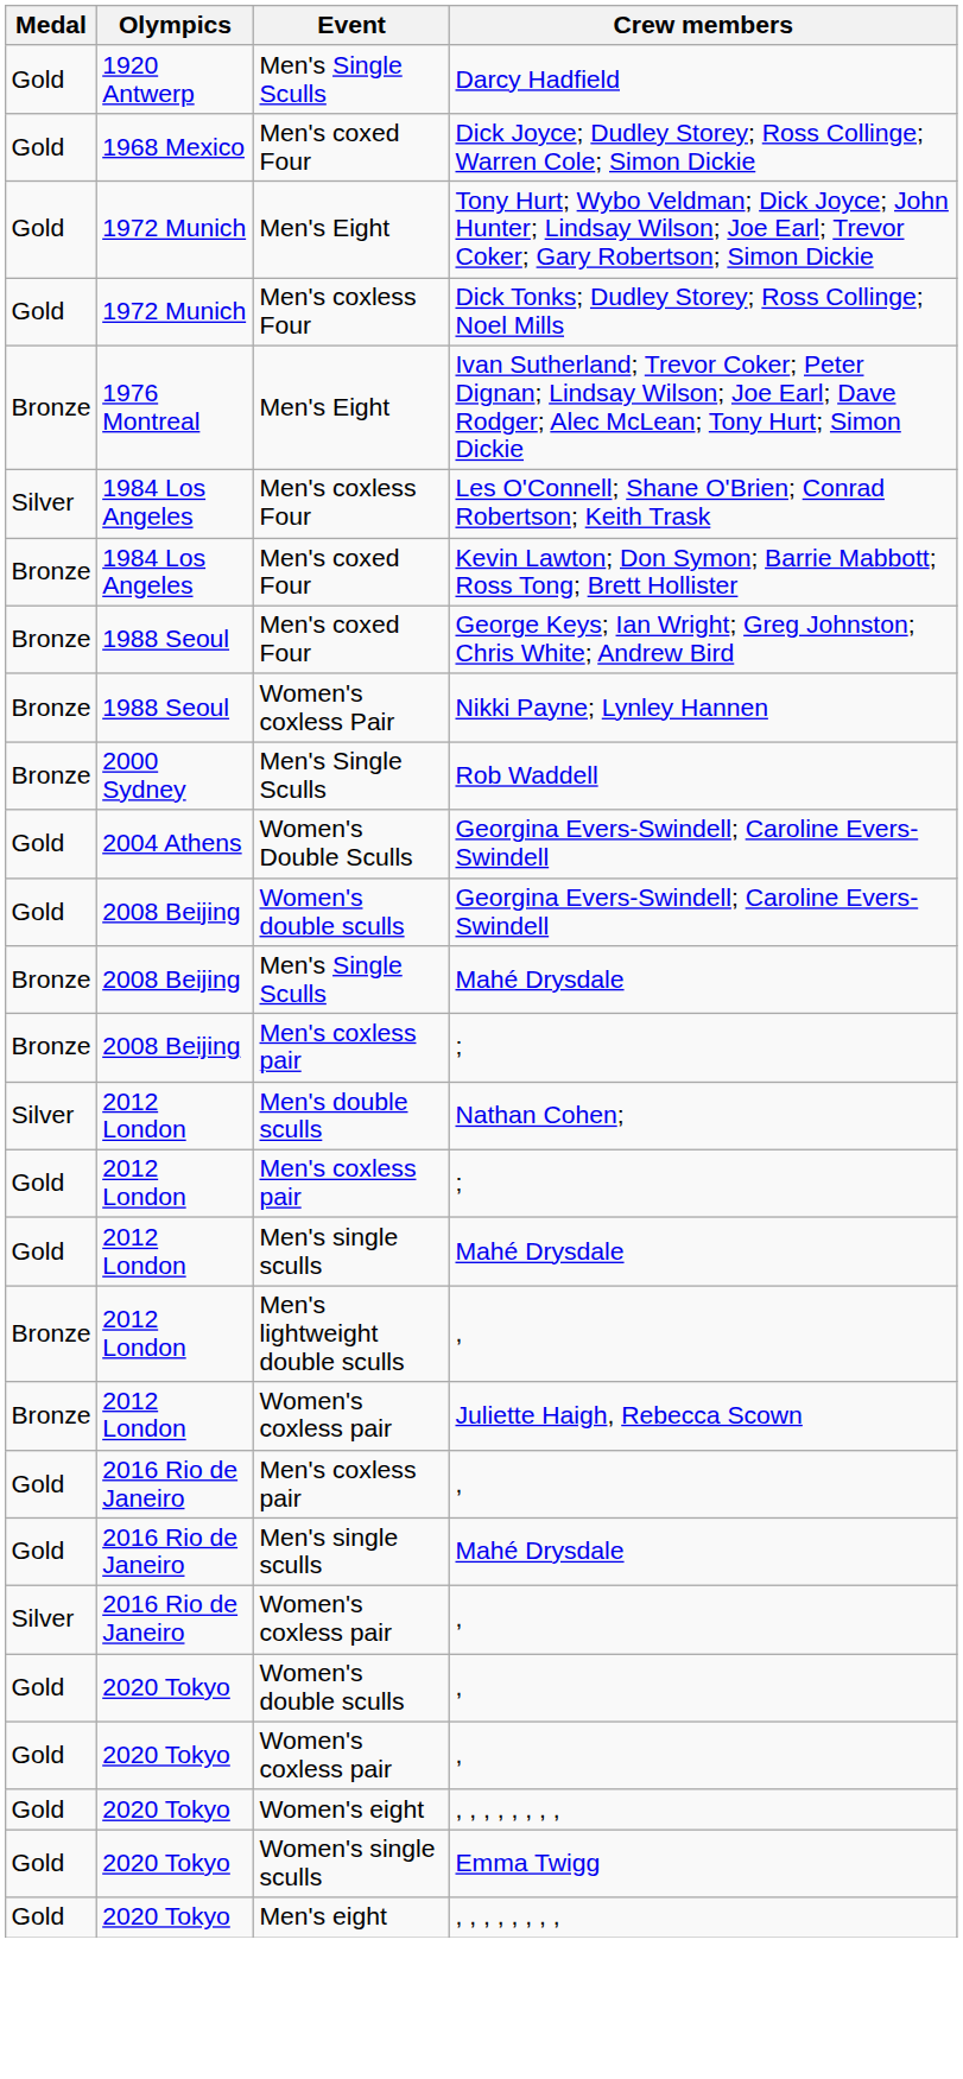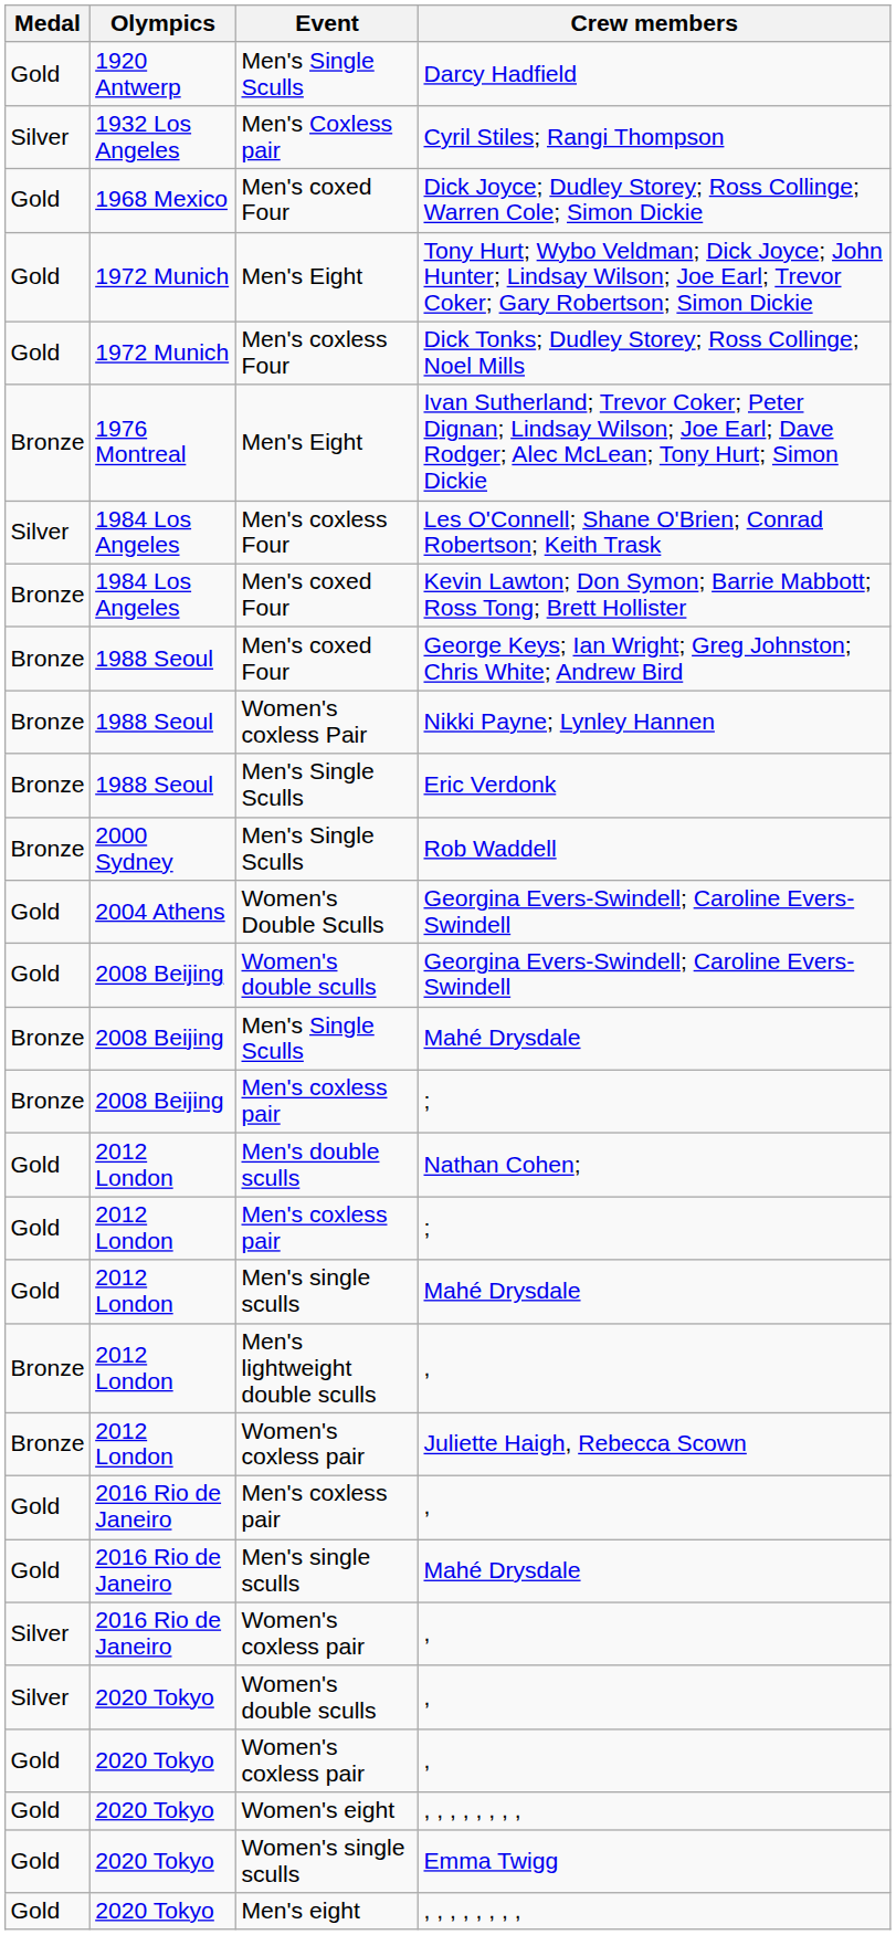 <table class="wikitable">
 <tr>
 <th>Medal</th>
 <th>Olympics</th>
 <th>Event</th>
 <th>Crew members</th>
 </tr>
 <tr>
 <td>Gold</td>
 <td><a href='#'>1920 Antwerp</a></td>
 <td>Men's <a href='#'>Single Sculls</a></td>
 <td><a href='#'>Darcy Hadfield</a></td>
+</tr>
+<tr>
+<td>Silver</td>
+<td><a href='#'>1932 Los Angeles</a></td>
+<td>Men's <a href='#'>Coxless pair</a></td>
+<td><a href='#'>Cyril Stiles</a>; <a href='#'>Rangi Thompson</a></td>
 </tr>
 <tr>
 <td>Gold</td>
 <td><a href='#'>1968 Mexico</a></td>
 <td>Men's coxed Four</td>
 <td><a href='#'>Dick Joyce</a>; <a href='#'>Dudley Storey</a>; <a href='#'>Ross Collinge</a>; <a href='#'>Warren Cole</a>; <a href='#'>Simon Dickie</a></td>
 </tr>
 <tr>
 <td>Gold</td>
 <td><a href='#'>1972 Munich</a></td>
 <td>Men's Eight</td>
 <td><a href='#'>Tony Hurt</a>; <a href='#'>Wybo Veldman</a>; <a href='#'>Dick Joyce</a>; <a href='#'>John Hunter</a>; <a href='#'>Lindsay Wilson</a>; <a href='#'>Joe Earl</a>; <a href='#'>Trevor Coker</a>; <a href='#'>Gary Robertson</a>; <a href='#'>Simon Dickie</a></td>
 </tr>
 <tr>
 <td>Gold</td>
 <td><a href='#'>1972 Munich</a></td>
 <td>Men's coxless Four</td>
 <td><a href='#'>Dick Tonks</a>; <a href='#'>Dudley Storey</a>; <a href='#'>Ross Collinge</a>; <a href='#'>Noel Mills</a></td>
 </tr>
 <tr>
 <td>Bronze</td>
 <td><a href='#'>1976 Montreal</a></td>
 <td>Men's Eight</td>
 <td><a href='#'>Ivan Sutherland</a>; <a href='#'>Trevor Coker</a>; <a href='#'>Peter Dignan</a>; <a href='#'>Lindsay Wilson</a>; <a href='#'>Joe Earl</a>; <a href='#'>Dave Rodger</a>; <a href='#'>Alec McLean</a>; <a href='#'>Tony Hurt</a>; <a href='#'>Simon Dickie</a></td>
 </tr>
 <tr>
 <td>Silver</td>
 <td><a href='#'>1984 Los Angeles</a></td>
 <td>Men's coxless Four</td>
 <td><a href='#'>Les O'Connell</a>; <a href='#'>Shane O'Brien</a>; <a href='#'>Conrad Robertson</a>; <a href='#'>Keith Trask</a></td>
 </tr>
 <tr>
 <td>Bronze</td>
 <td><a href='#'>1984 Los Angeles</a></td>
 <td>Men's coxed Four</td>
 <td><a href='#'>Kevin Lawton</a>; <a href='#'>Don Symon</a>; <a href='#'>Barrie Mabbott</a>; <a href='#'>Ross Tong</a>; <a href='#'>Brett Hollister</a></td>
 </tr>
 <tr>
 <td>Bronze</td>
 <td><a href='#'>1988 Seoul</a></td>
 <td>Men's coxed Four</td>
 <td><a href='#'>George Keys</a>; <a href='#'>Ian Wright</a>; <a href='#'>Greg Johnston</a>; <a href='#'>Chris White</a>; <a href='#'>Andrew Bird</a></td>
 </tr>
 <tr>
 <td>Bronze</td>
 <td><a href='#'>1988 Seoul</a></td>
 <td>Women's coxless Pair</td>
 <td><a href='#'>Nikki Payne</a>; <a href='#'>Lynley Hannen</a></td>
 </tr>
 <tr>
 <td>Bronze</td>
+<td><a href='#'>1988 Seoul</a></td>
+<td>Men's Single Sculls</td>
+<td><a href='#'>Eric Verdonk</a></td>
+</tr>
+<tr>
+<td>Bronze</td>
 <td><a href='#'>2000 Sydney</a></td>
 <td>Men's Single Sculls</td>
 <td><a href='#'>Rob Waddell</a></td>
 </tr>
 <tr>
 <td>Gold</td>
 <td><a href='#'>2004 Athens</a></td>
 <td>Women's Double Sculls</td>
 <td><a href='#'>Georgina Evers-Swindell</a>; <a href='#'>Caroline Evers-Swindell</a></td>
 </tr>
 <tr>
 <td>Gold</td>
 <td><a href='#'>2008 Beijing</a></td>
 <td><a href='#'>Women's double sculls</a></td>
 <td><a href='#'>Georgina Evers-Swindell</a>; <a href='#'>Caroline Evers-Swindell</a></td>
 </tr>
 <tr>
 <td>Bronze</td>
 <td><a href='#'>2008 Beijing</a></td>
 <td>Men's <a href='#'>Single Sculls</a></td>
 <td><a href='#'>Mahé Drysdale</a></td>
 </tr>
 <tr>
 <td>Bronze</td>
 <td><a href='#'>2008 Beijing</a></td>
 <td><a href='#'>Men's coxless pair</a></td>
 <td> ; </td>
 </tr>
 <tr>
-<td>Silver</td>
+<td>Gold</td>
 <td><a href='#'>2012 London</a></td>
 <td><a href='#'>Men's double sculls</a></td>
 <td><a href='#'>Nathan Cohen</a>; </td>
 </tr>
 <tr>
 <td>Gold</td>
 <td><a href='#'>2012 London</a></td>
 <td><a href='#'>Men's coxless pair</a></td>
 <td> ; </td>
 </tr>
 <tr>
 <td>Gold</td>
 <td><a href='#'>2012 London</a></td>
 <td>Men's single sculls</td>
 <td><a href='#'>Mahé Drysdale</a></td>
 </tr>
 <tr>
 <td>Bronze</td>
 <td><a href='#'>2012 London</a></td>
 <td>Men's lightweight double sculls</td>
 <td>, </td>
 </tr>
 <tr>
 <td>Bronze</td>
 <td><a href='#'>2012 London</a></td>
 <td>Women's coxless pair</td>
 <td><a href='#'>Juliette Haigh</a>, <a href='#'>Rebecca Scown</a></td>
 </tr>
 <tr>
 <td>Gold</td>
 <td><a href='#'>2016 Rio de Janeiro</a></td>
 <td>Men's coxless pair</td>
 <td>, </td>
 </tr>
 <tr>
 <td>Gold</td>
 <td><a href='#'>2016 Rio de Janeiro</a></td>
 <td>Men's single sculls</td>
 <td><a href='#'>Mahé Drysdale</a></td>
 </tr>
 <tr>
 <td>Silver</td>
 <td><a href='#'>2016 Rio de Janeiro</a></td>
 <td>Women's coxless pair</td>
 <td>, </td>
 </tr>
 <tr>
-<td>Gold</td>
+<td>Silver</td>
 <td><a href='#'>2020 Tokyo</a></td>
 <td>Women's double sculls</td>
 <td>, </td>
 </tr>
 <tr>
 <td>Gold</td>
 <td><a href='#'>2020 Tokyo</a></td>
 <td>Women's coxless pair</td>
 <td>, </td>
 </tr>
 <tr>
 <td>Gold</td>
 <td><a href='#'>2020 Tokyo</a></td>
 <td>Women's eight</td>
 <td>, , , , , , , , </td>
 </tr>
 <tr>
 <td>Gold</td>
 <td><a href='#'>2020 Tokyo</a></td>
 <td>Women's single sculls</td>
 <td><a href='#'>Emma Twigg</a></td>
 </tr>
 <tr>
 <td>Gold</td>
 <td><a href='#'>2020 Tokyo</a></td>
 <td>Men's eight</td>
 <td>, , , , , , , , </td>
 </tr>
 </table>
